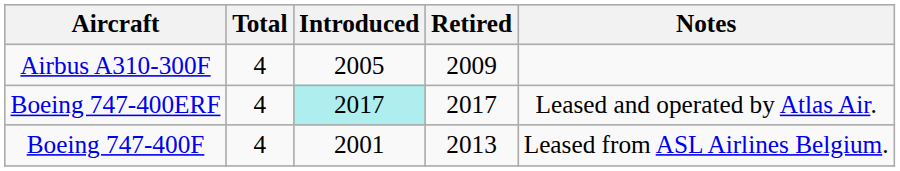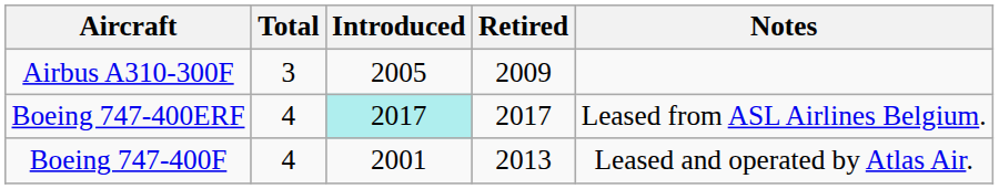 <table class="wikitable" style="margin:auto;text-align:center">
 <tr>
 <th>Aircraft</th>
 <th>Total</th>
 <th>Introduced</th>
 <th>Retired</th>
 <th>Notes</th>
 </tr>
 <tr>
 <td><a href='#'>Airbus A310-300F</a></td>
-<td>4</td>
+<td>3</td>
 <td>2005</td>
 <td>2009</td>
 <td></td>
 </tr>
 <tr>
 <td><a href='#'>Boeing 747-400ERF</a></td>
 <td>4</td>
 <td style="background: paleturquoise;">2017</td>
 <td>2017</td>
-<td>Leased and operated by <a href='#'>Atlas Air</a>.</td>
+<td>Leased from <a href='#'>ASL Airlines Belgium</a>.</td>
 </tr>
 <tr>
 <td><a href='#'>Boeing 747-400F</a></td>
 <td>4</td>
 <td>2001</td>
 <td>2013</td>
-<td>Leased from <a href='#'>ASL Airlines Belgium</a>.</td>
+<td>Leased and operated by <a href='#'>Atlas Air</a>.</td>
 </tr>
 </table>
